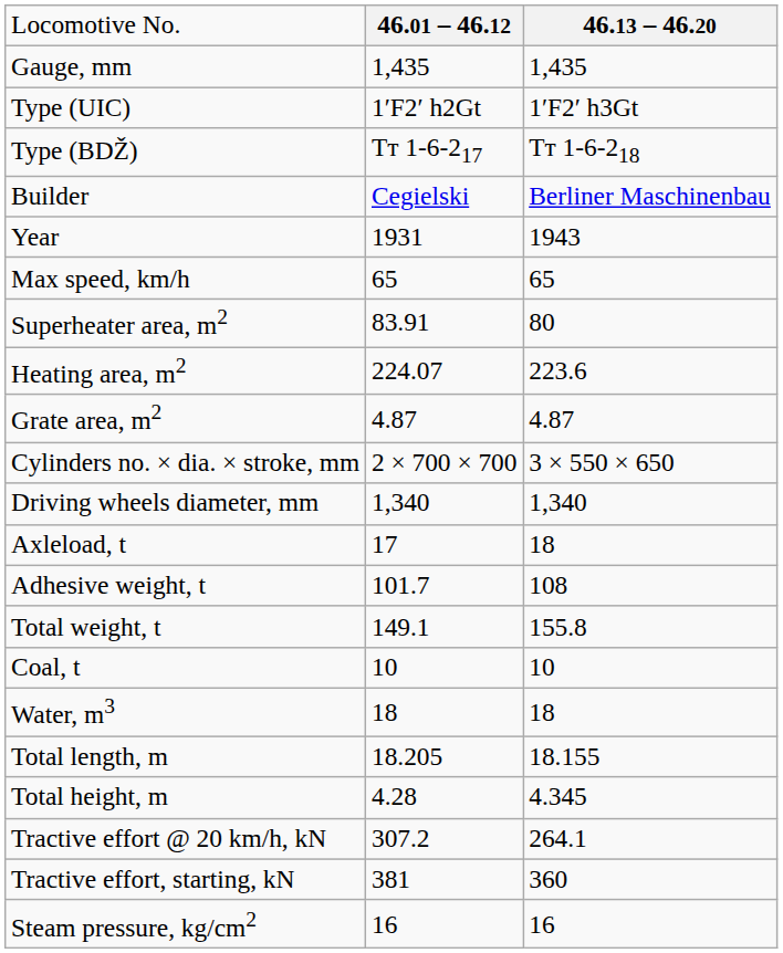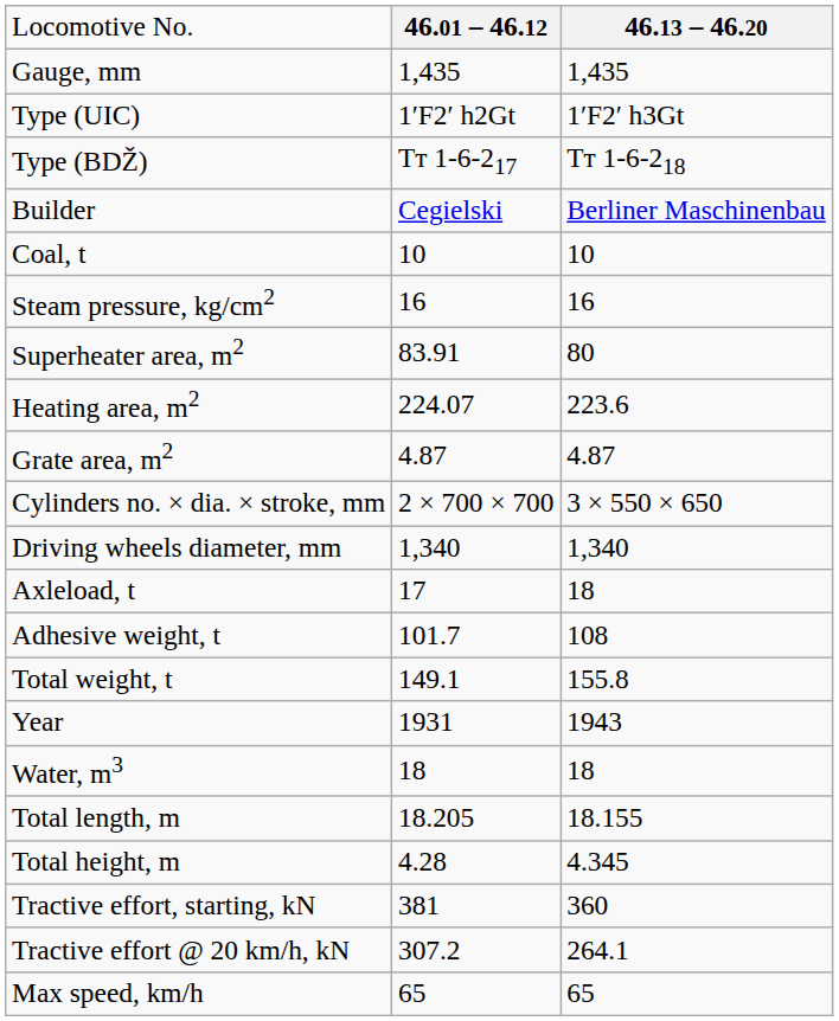 <table class="wikitable">
 <tr>
 <td>Locomotive No.</td>
 <th>46.<small>01</small> – 46.<small>12</small></th>
 <th>46.<small>13</small> – 46.<small>20</small></th>
 </tr>
 <tr>
 <td>Gauge, mm</td>
 <td>1,435</td>
 <td>1,435</td>
 </tr>
 <tr>
 <td>Type (UIC)</td>
 <td>1′F2′ h2Gt</td>
 <td>1′F2′ h3Gt</td>
 </tr>
 <tr>
 <td>Type (BDŽ)</td>
 <td>Тт 1-6-2<sub>17</sub></td>
 <td>Тт 1-6-2<sub>18</sub></td>
 </tr>
 <tr>
 <td>Builder</td>
 <td><a href='#'>Cegielski</a></td>
 <td><a href='#'>Berliner Maschinenbau</a></td>
 </tr>
 <tr>
-<td>Year</td>
-<td>1931</td>
-<td>1943</td>
+<td>Coal, t</td>
+<td>10</td>
+<td>10</td>
 </tr>
 <tr>
-<td>Max speed, km/h</td>
-<td>65</td>
-<td>65</td>
+<td>Steam pressure, kg/cm<sup>2</sup></td>
+<td>16</td>
+<td>16</td>
 </tr>
 <tr>
 <td>Superheater area, m<sup>2</sup></td>
 <td>83.91</td>
 <td>80</td>
 </tr>
 <tr>
 <td>Heating area, m<sup>2</sup></td>
 <td>224.07</td>
 <td>223.6</td>
 </tr>
 <tr>
 <td>Grate area, m<sup>2</sup></td>
 <td>4.87</td>
 <td>4.87</td>
 </tr>
 <tr>
 <td>Cylinders no. × dia. × stroke, mm</td>
 <td>2 × 700 × 700</td>
 <td>3 × 550 × 650</td>
 </tr>
 <tr>
 <td>Driving wheels diameter, mm</td>
 <td>1,340</td>
 <td>1,340</td>
 </tr>
 <tr>
 <td>Axleload, t</td>
 <td>17</td>
 <td>18</td>
 </tr>
 <tr>
 <td>Adhesive weight, t</td>
 <td>101.7</td>
 <td>108</td>
 </tr>
 <tr>
 <td>Total weight, t</td>
 <td>149.1</td>
 <td>155.8</td>
 </tr>
 <tr>
-<td>Coal, t</td>
-<td>10</td>
-<td>10</td>
+<td>Year</td>
+<td>1931</td>
+<td>1943</td>
 </tr>
 <tr>
 <td>Water, m<sup>3</sup></td>
 <td>18</td>
 <td>18</td>
 </tr>
 <tr>
 <td>Total length, m</td>
 <td>18.205</td>
 <td>18.155</td>
 </tr>
 <tr>
 <td>Total height, m</td>
 <td>4.28</td>
 <td>4.345</td>
 </tr>
 <tr>
+<td>Tractive effort, starting, kN</td>
+<td>381</td>
+<td>360</td>
+</tr>
+<tr>
 <td>Tractive effort @ 20 km/h, kN</td>
 <td>307.2</td>
 <td>264.1</td>
 </tr>
 <tr>
-<td>Tractive effort, starting, kN</td>
-<td>381</td>
-<td>360</td>
-</tr>
-<tr>
-<td>Steam pressure, kg/cm<sup>2</sup></td>
-<td>16</td>
-<td>16</td>
+<td>Max speed, km/h</td>
+<td>65</td>
+<td>65</td>
 </tr>
 </table>
